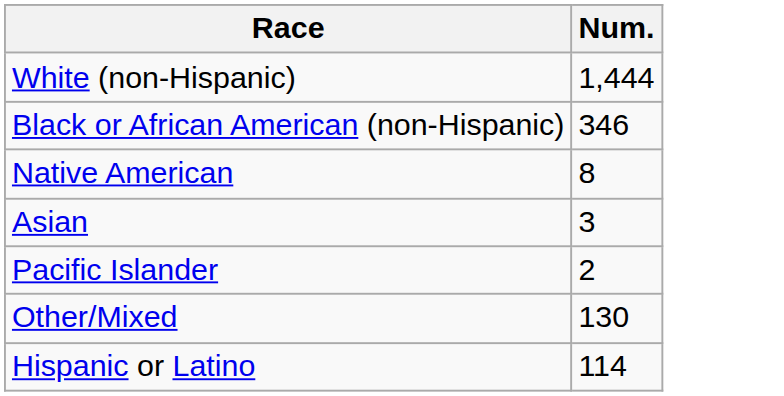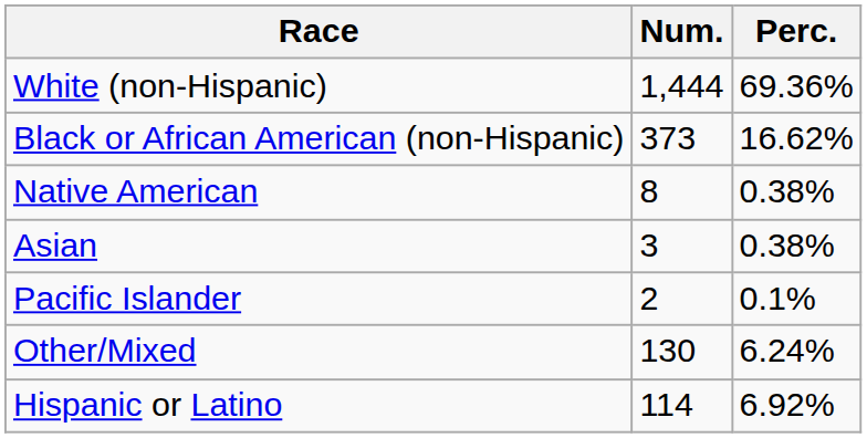 <table class="wikitable">
 <tr>
 <th>Race</th>
 <th>Num.</th>
+<th>Perc.</th>
 </tr>
 <tr>
 <td><a href='#'>White</a> (non-Hispanic)</td>
 <td>1,444</td>
+<td>69.36%</td>
 </tr>
 <tr>
 <td><a href='#'>Black or African American</a> (non-Hispanic)</td>
-<td>346</td>
+<td>373</td>
+<td>16.62%</td>
 </tr>
 <tr>
 <td><a href='#'>Native American</a></td>
 <td>8</td>
+<td>0.38%</td>
 </tr>
 <tr>
 <td><a href='#'>Asian</a></td>
 <td>3</td>
+<td>0.38%</td>
 </tr>
 <tr>
 <td><a href='#'>Pacific Islander</a></td>
 <td>2</td>
+<td>0.1%</td>
 </tr>
 <tr>
 <td><a href='#'>Other/Mixed</a></td>
 <td>130</td>
+<td>6.24%</td>
 </tr>
 <tr>
 <td><a href='#'>Hispanic</a> or <a href='#'>Latino</a></td>
 <td>114</td>
+<td>6.92%</td>
 </tr>
 </table>
